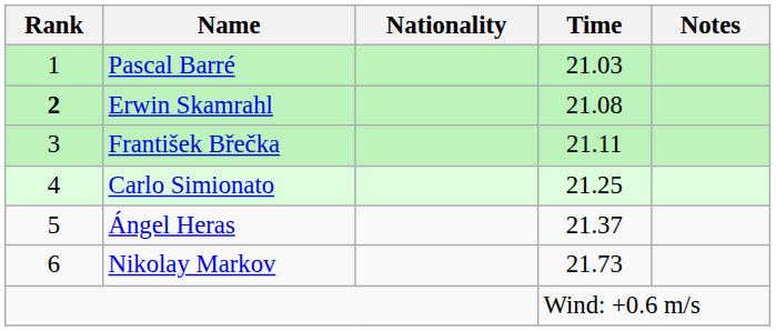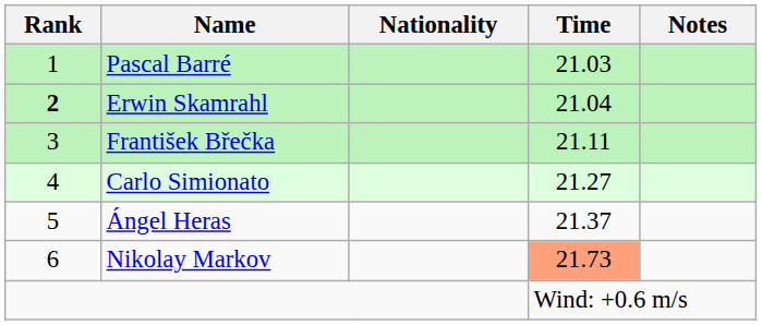 <table class="wikitable sortable" style="text-align:center;width: 55%">
 <tr>
 <th>Rank</th>
 <th>Name</th>
 <th>Nationality</th>
 <th>Time</th>
 <th>Notes</th>
 </tr>
 <tr bgcolor=bbf3bb>
 <td>1</td>
 <td align=left><a href='#'>Pascal Barré</a></td>
 <td align=left></td>
 <td>21.03</td>
 <td></td>
 </tr>
 <tr bgcolor=bbf3bb>
 <td><strong>2</strong></td>
 <td align=left><a href='#'>Erwin Skamrahl</a></td>
 <td align=left></td>
-<td>21.08</td>
+<td>21.04</td>
 <td></td>
 </tr>
 <tr bgcolor=bbf3bb>
 <td>3</td>
 <td align=left><a href='#'>František Břečka</a></td>
 <td align=left></td>
 <td>21.11</td>
 <td></td>
 </tr>
 <tr bgcolor=ddffdd>
 <td>4</td>
 <td align=left><a href='#'>Carlo Simionato</a></td>
 <td align=left></td>
-<td>21.25</td>
+<td>21.27</td>
 <td></td>
 </tr>
 <tr>
 <td>5</td>
 <td align=left><a href='#'>Ángel Heras</a></td>
 <td align=left></td>
 <td>21.37</td>
 <td></td>
 </tr>
 <tr>
 <td>6</td>
 <td align=left><a href='#'>Nikolay Markov</a></td>
 <td align=left></td>
-<td>21.73</td>
+<td style="background: lightsalmon;">21.73</td>
 <td></td>
 </tr>
 <tr class="sortbottom">
 <td colspan="3"></td>
 <td colspan="2" style="text-align:left;">Wind: +0.6 m/s</td>
 </tr>
 </table>
